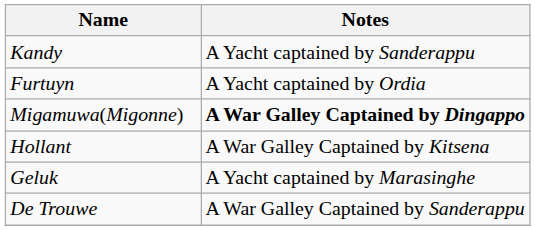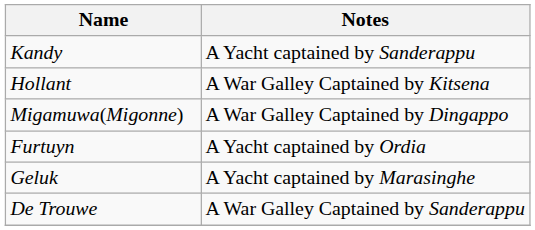 <table class="wikitable" style="margin: 1em auto 1em auto">
 <tr>
 <th width="150">Name</th>
 <th>Notes</th>
 </tr>
 <tr>
 <td align="left"><em>Kandy</em></td>
 <td align="left">A Yacht captained by <em>Sanderappu</em> </td>
 </tr>
 <tr>
-<td align="left"><em>Furtuyn</em></td>
-<td align="left">A Yacht captained by <em>Ordia</em> </td>
+<td align="left"><em>Hollant</em></td>
+<td align="left">A War Galley Captained by <em>Kitsena</em> </td>
 </tr>
 <tr>
 <td align="left"><em>Migamuwa</em>(<em>Migonne</em>)</td>
-<td align="left"><strong>A War Galley Captained by <em>Dingappo</em> </strong></td>
+<td align="left">A War Galley Captained by <em>Dingappo</em> </td>
 </tr>
 <tr>
-<td align="left"><em>Hollant</em></td>
-<td align="left">A War Galley Captained by <em>Kitsena</em> </td>
+<td align="left"><em>Furtuyn</em></td>
+<td align="left">A Yacht captained by <em>Ordia</em> </td>
 </tr>
 <tr>
 <td align="left"><em>Geluk</em></td>
 <td align="left">A Yacht captained by <em>Marasinghe</em> </td>
 </tr>
 <tr>
 <td align="left"><em>De Trouwe</em></td>
 <td align="left">A War Galley Captained by <em>Sanderappu</em> </td>
 </tr>
 <tr>
 </tr>
 </table>
